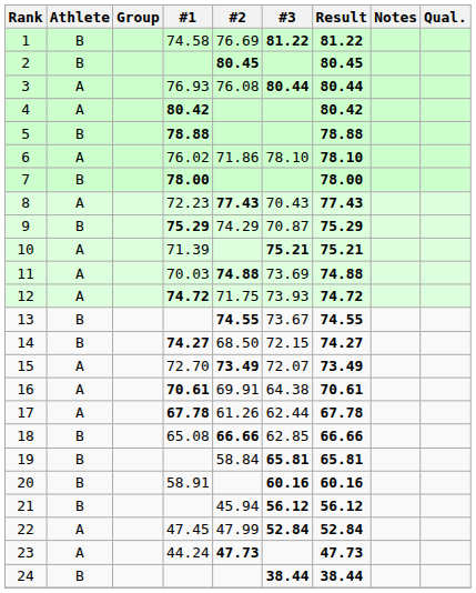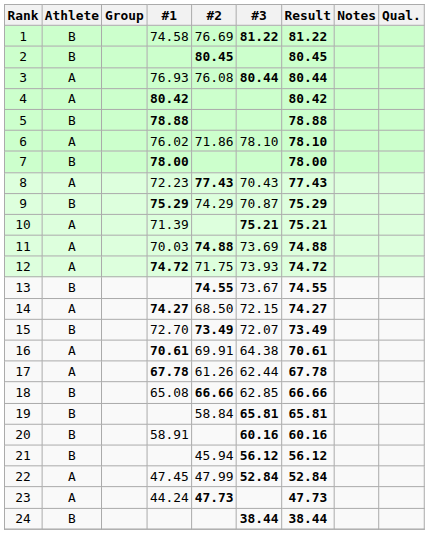 <table class="wikitable sortable" style="text-align:center">
 <tr>
 <th>Rank</th>
 <th>Athlete</th>
 <th>Group</th>
 <th>#1</th>
 <th>#2</th>
 <th>#3</th>
 <th>Result</th>
 <th>Notes</th>
 <th>Qual.</th>
 </tr>
 <tr bgcolor=ccffcc>
 <td>1</td>
 <td>B</td>
 <td align=left></td>
 <td>74.58</td>
 <td>76.69</td>
 <td><strong>81.22</strong></td>
 <td><strong>81.22</strong></td>
 <td></td>
 <td></td>
 </tr>
 <tr bgcolor=ccffcc>
 <td>2</td>
 <td>B</td>
 <td align=left></td>
 <td></td>
 <td><strong>80.45</strong></td>
 <td></td>
 <td><strong>80.45</strong></td>
 <td></td>
 <td></td>
 </tr>
 <tr bgcolor=ccffcc>
 <td>3</td>
 <td>A</td>
 <td align=left></td>
 <td>76.93</td>
 <td>76.08</td>
 <td><strong>80.44</strong></td>
 <td><strong>80.44</strong></td>
 <td></td>
 <td></td>
 </tr>
 <tr bgcolor=ccffcc>
 <td>4</td>
 <td>A</td>
 <td align=left></td>
 <td><strong>80.42</strong></td>
 <td></td>
 <td></td>
 <td><strong>80.42</strong></td>
 <td></td>
 <td></td>
 </tr>
 <tr bgcolor=ccffcc>
 <td>5</td>
 <td>B</td>
 <td align=left></td>
 <td><strong>78.88</strong></td>
 <td></td>
 <td></td>
 <td><strong>78.88</strong></td>
 <td></td>
 <td></td>
 </tr>
 <tr bgcolor=ccffcc>
 <td>6</td>
 <td>A</td>
 <td align=left></td>
 <td>76.02</td>
 <td>71.86</td>
 <td>78.10</td>
 <td><strong>78.10</strong></td>
 <td></td>
 <td></td>
 </tr>
 <tr bgcolor=ccffcc>
 <td>7</td>
 <td>B</td>
 <td align=left></td>
 <td><strong>78.00</strong></td>
 <td></td>
 <td></td>
 <td><strong>78.00</strong></td>
 <td></td>
 <td></td>
 </tr>
 <tr bgcolor=ddffdd>
 <td>8</td>
 <td>A</td>
 <td align=left></td>
 <td>72.23</td>
 <td><strong>77.43</strong></td>
 <td>70.43</td>
 <td><strong>77.43</strong></td>
 <td></td>
 <td></td>
 </tr>
 <tr bgcolor=ddffdd>
 <td>9</td>
 <td>B</td>
 <td align=left></td>
 <td><strong>75.29</strong></td>
 <td>74.29</td>
 <td>70.87</td>
 <td><strong>75.29</strong></td>
 <td></td>
 <td></td>
 </tr>
 <tr bgcolor=ddffdd>
 <td>10</td>
 <td>A</td>
 <td align=left></td>
 <td>71.39</td>
 <td></td>
 <td><strong>75.21</strong></td>
 <td><strong>75.21</strong></td>
 <td></td>
 <td></td>
 </tr>
 <tr bgcolor=ddffdd>
 <td>11</td>
 <td>A</td>
 <td align=left></td>
 <td>70.03</td>
 <td><strong>74.88</strong></td>
 <td>73.69</td>
 <td><strong>74.88</strong></td>
 <td></td>
 <td></td>
 </tr>
 <tr bgcolor=ddffdd>
 <td>12</td>
 <td>A</td>
 <td align=left></td>
 <td><strong>74.72</strong></td>
 <td>71.75</td>
 <td>73.93</td>
 <td><strong>74.72</strong></td>
 <td></td>
 <td></td>
 </tr>
 <tr>
 <td>13</td>
 <td>B</td>
 <td align=left></td>
 <td></td>
 <td><strong>74.55</strong></td>
 <td>73.67</td>
 <td><strong>74.55</strong></td>
 <td></td>
 <td></td>
 </tr>
 <tr>
 <td>14</td>
-<td>B</td>
+<td>A</td>
 <td align=left></td>
 <td><strong>74.27</strong></td>
 <td>68.50</td>
 <td>72.15</td>
 <td><strong>74.27</strong></td>
 <td></td>
 <td></td>
 </tr>
 <tr>
 <td>15</td>
-<td>A</td>
+<td>B</td>
 <td align=left></td>
 <td>72.70</td>
 <td><strong>73.49</strong></td>
 <td>72.07</td>
 <td><strong>73.49</strong></td>
 <td></td>
 <td></td>
 </tr>
 <tr>
 <td>16</td>
 <td>A</td>
 <td align=left></td>
 <td><strong>70.61</strong></td>
 <td>69.91</td>
 <td>64.38</td>
 <td><strong>70.61</strong></td>
 <td></td>
 <td></td>
 </tr>
 <tr>
 <td>17</td>
 <td>A</td>
 <td align=left></td>
 <td><strong>67.78</strong></td>
 <td>61.26</td>
 <td>62.44</td>
 <td><strong>67.78</strong></td>
 <td></td>
 <td></td>
 </tr>
 <tr>
 <td>18</td>
 <td>B</td>
 <td align=left></td>
 <td>65.08</td>
 <td><strong>66.66</strong></td>
 <td>62.85</td>
 <td><strong>66.66</strong></td>
 <td></td>
 <td></td>
 </tr>
 <tr>
 <td>19</td>
 <td>B</td>
 <td align=left></td>
 <td></td>
 <td>58.84</td>
 <td><strong>65.81</strong></td>
 <td><strong>65.81</strong></td>
 <td></td>
 <td></td>
 </tr>
 <tr>
 <td>20</td>
 <td>B</td>
 <td align=left></td>
 <td>58.91</td>
 <td></td>
 <td><strong>60.16</strong></td>
 <td><strong>60.16</strong></td>
 <td></td>
 <td></td>
 </tr>
 <tr>
 <td>21</td>
 <td>B</td>
 <td align=left></td>
 <td></td>
 <td>45.94</td>
 <td><strong>56.12</strong></td>
 <td><strong>56.12</strong></td>
 <td></td>
 <td></td>
 </tr>
 <tr>
 <td>22</td>
 <td>A</td>
 <td align=left></td>
 <td>47.45</td>
 <td>47.99</td>
 <td><strong>52.84</strong></td>
 <td><strong>52.84</strong></td>
 <td></td>
 <td></td>
 </tr>
 <tr>
 <td>23</td>
 <td>A</td>
 <td align=left></td>
 <td>44.24</td>
 <td><strong>47.73</strong></td>
 <td></td>
 <td><strong>47.73</strong></td>
 <td></td>
 <td></td>
 </tr>
 <tr>
 <td>24</td>
 <td>B</td>
 <td align=left></td>
 <td></td>
 <td></td>
 <td><strong>38.44</strong></td>
 <td><strong>38.44</strong></td>
 <td></td>
 <td></td>
 </tr>
 <tr>
 </tr>
 </table>
